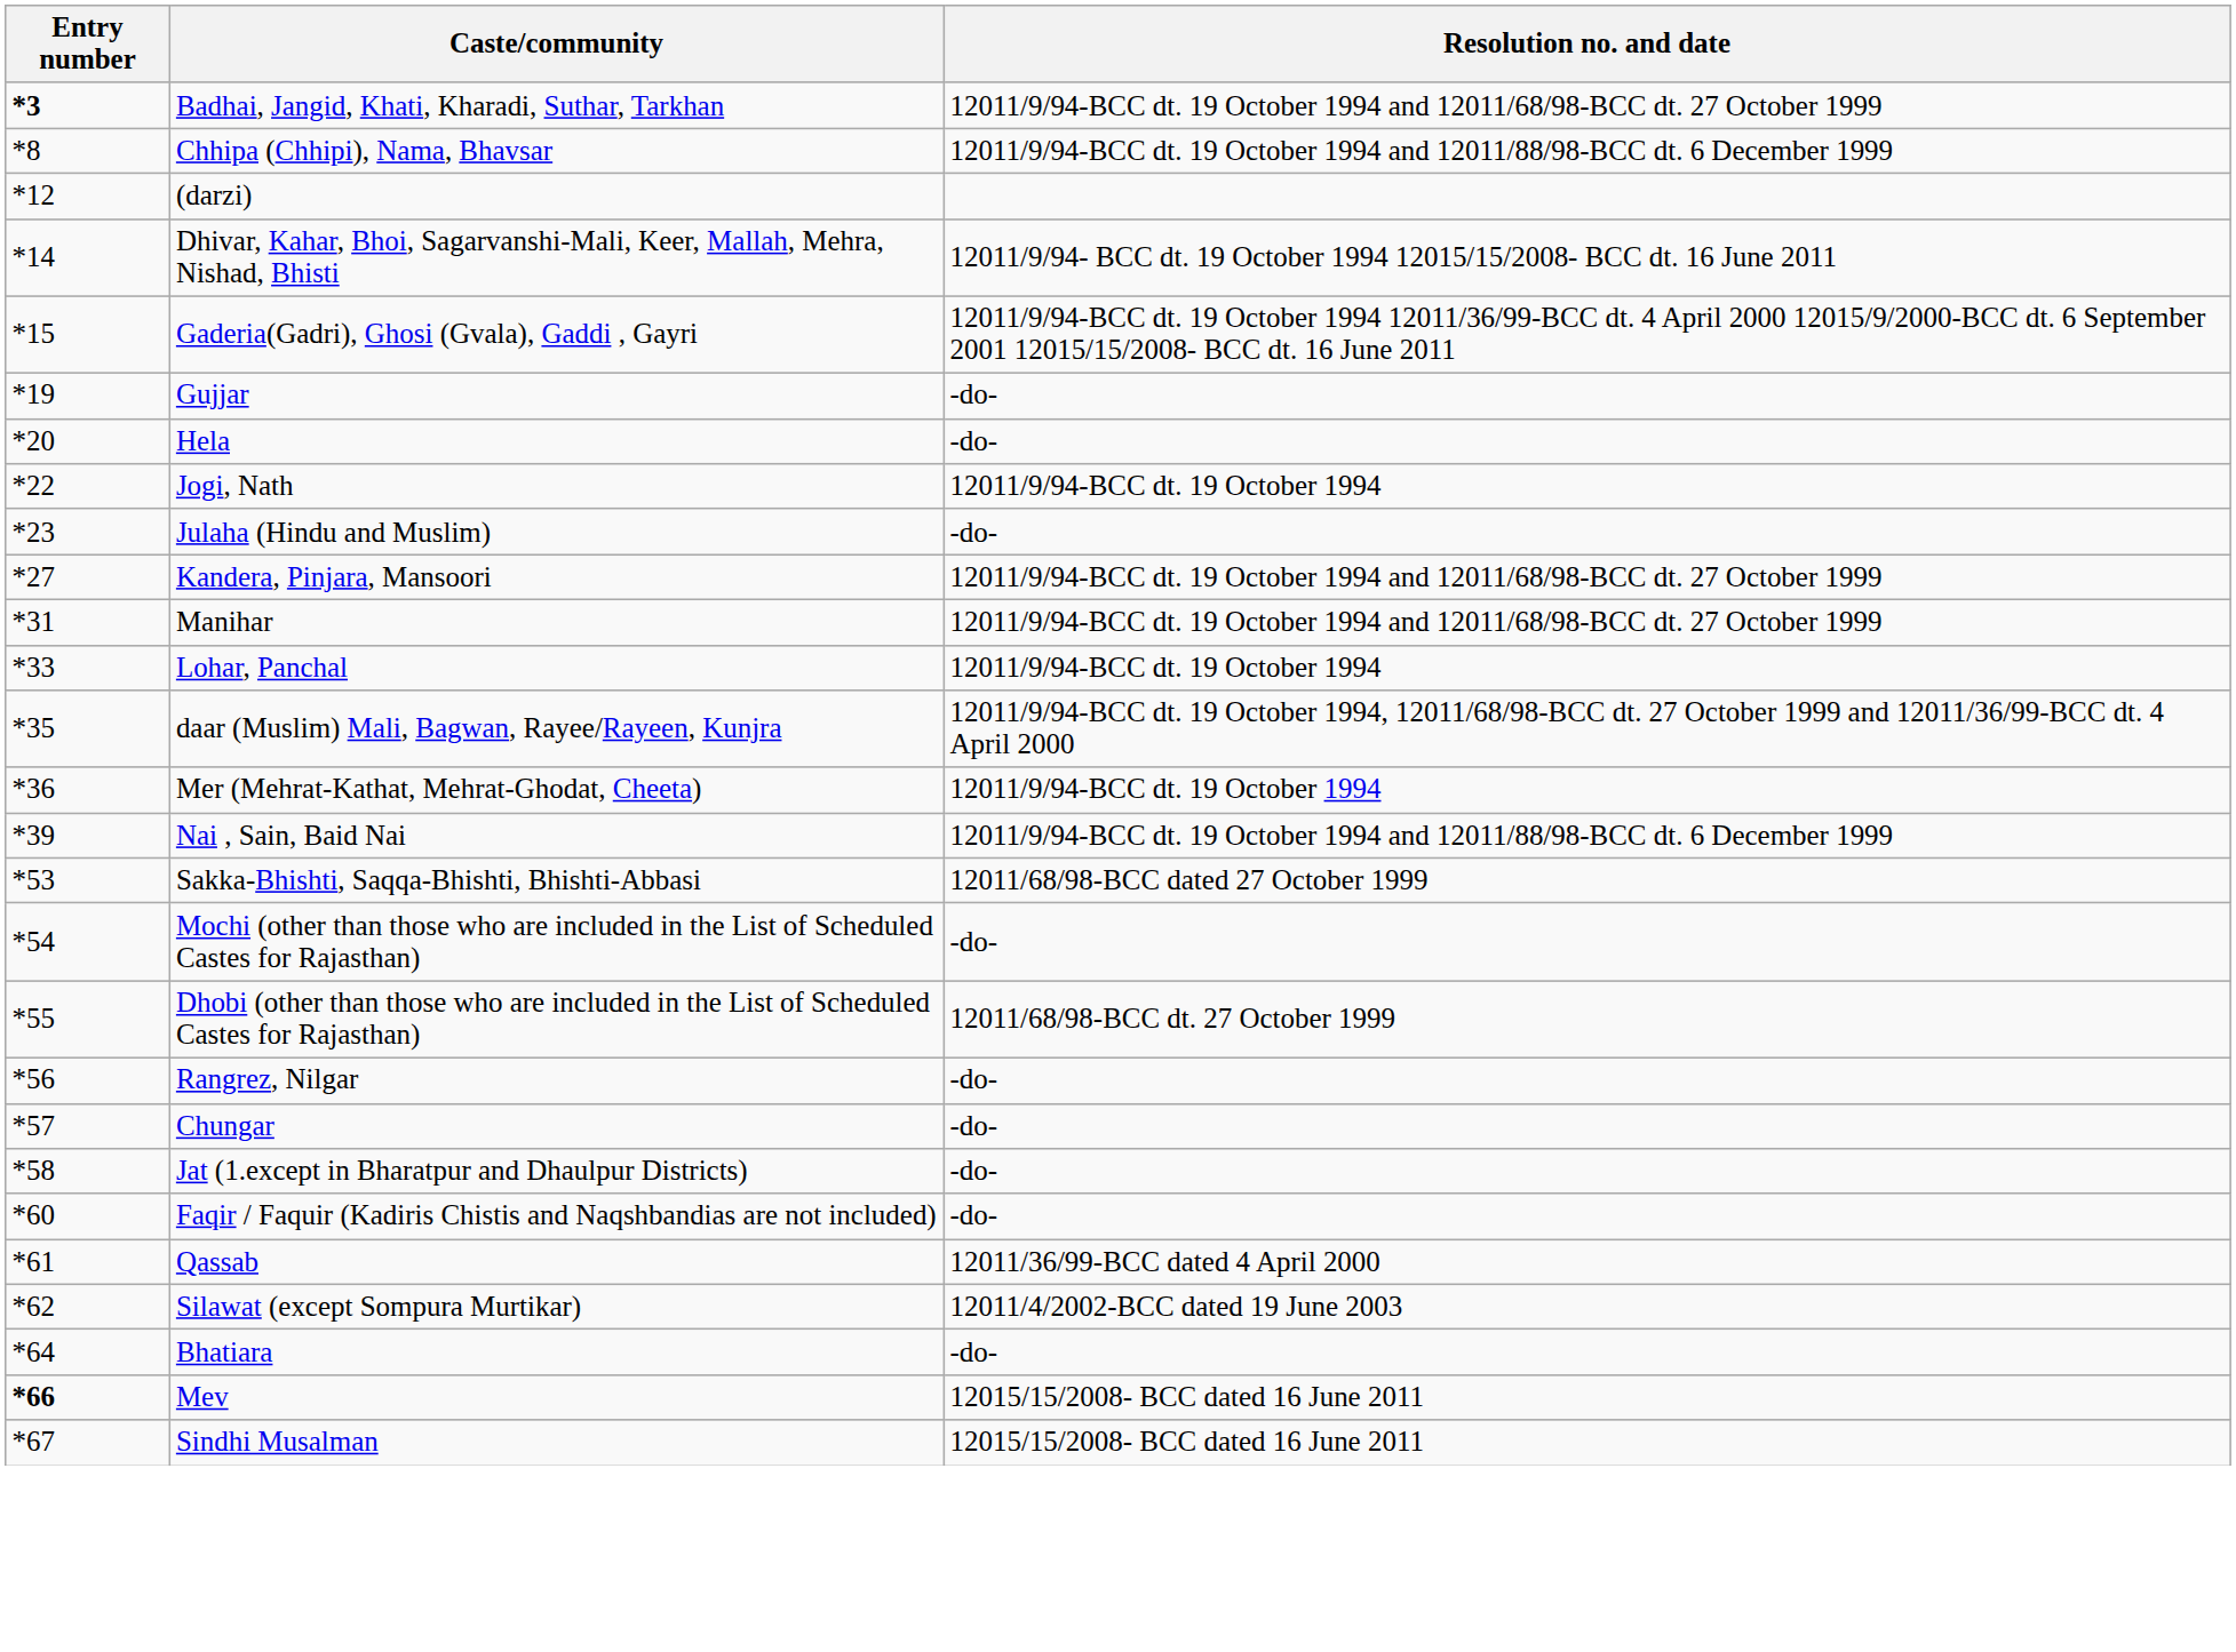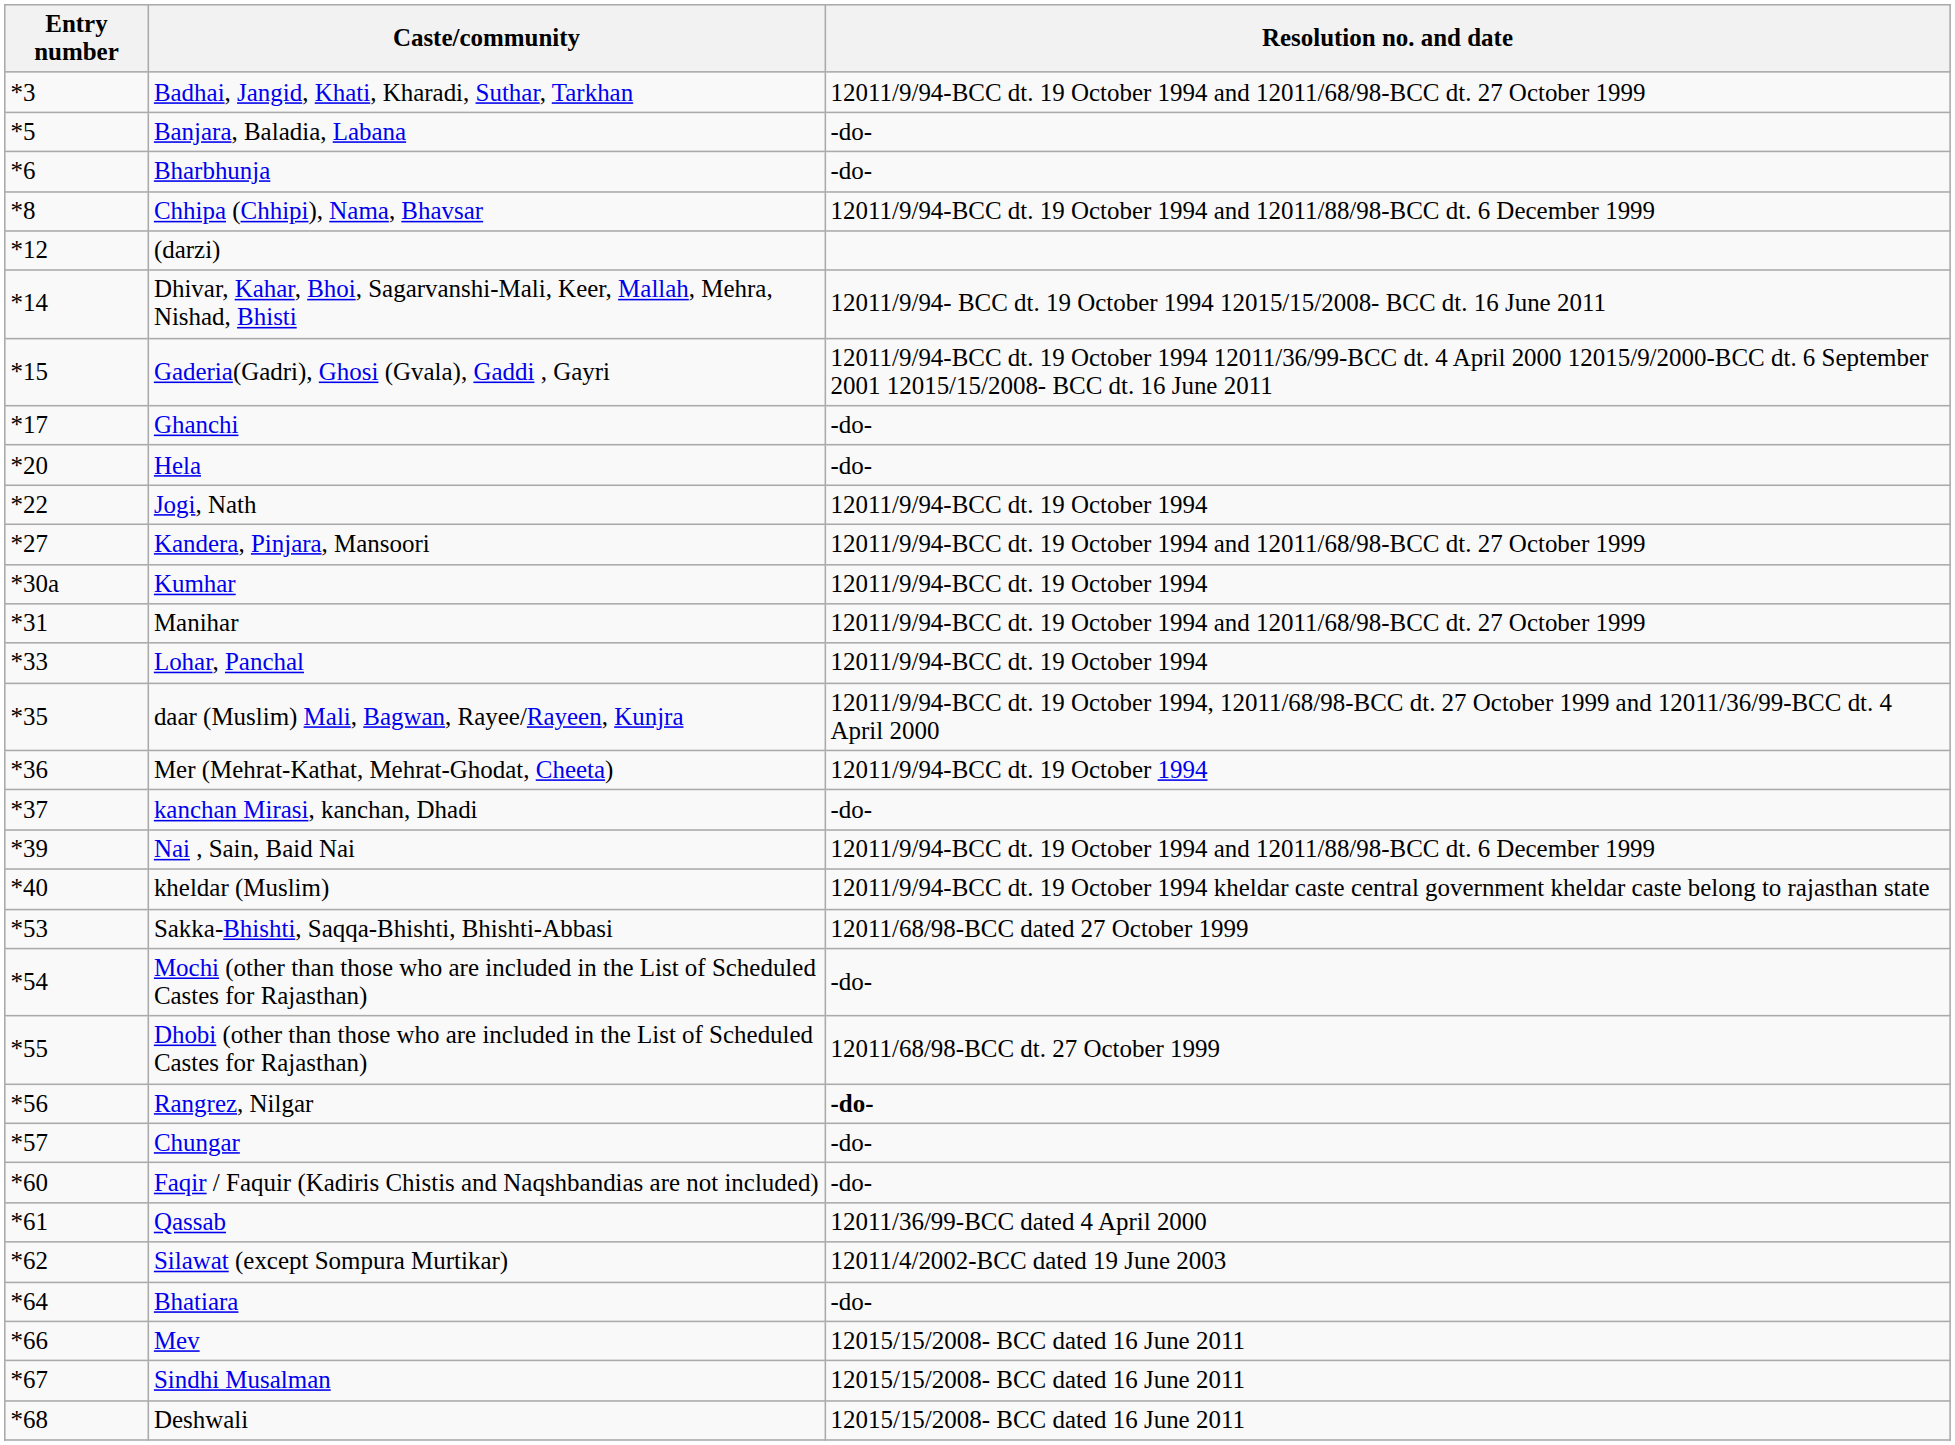 <table class="wikitable">
 <tr>
 <th>Entry number</th>
 <th>Caste/community</th>
 <th>Resolution no. and date</th>
 </tr>
 <tr>
-<td><strong>*3</strong></td>
+<td>*3</td>
 <td><a href='#'>Badhai</a>, <a href='#'>Jangid</a>, <a href='#'>Khati</a>, Kharadi, <a href='#'>Suthar</a>, <a href='#'>Tarkhan</a></td>
 <td>12011/9/94-BCC dt. 19 October 1994 and 12011/68/98-BCC dt. 27 October 1999</td>
+</tr>
+<tr>
+<td>*5</td>
+<td><a href='#'>Banjara</a>, Baladia, <a href='#'>Labana</a></td>
+<td>-do-</td>
+</tr>
+<tr>
+<td>*6</td>
+<td><a href='#'>Bharbhunja</a></td>
+<td>-do-</td>
 </tr>
 <tr>
 <td>*8</td>
 <td><a href='#'>Chhipa</a> (<a href='#'>Chhipi</a>), <a href='#'>Nama</a>, <a href='#'>Bhavsar</a></td>
 <td>12011/9/94-BCC dt. 19 October 1994 and 12011/88/98-BCC dt. 6 December 1999</td>
 </tr>
 <tr>
 <td>*12</td>
 <td>(darzi)</td>
 </tr>
 <tr>
 <td>*14</td>
 <td>Dhivar, <a href='#'>Kahar</a>, <a href='#'>Bhoi</a>, Sagarvanshi-Mali, Keer, <a href='#'>Mallah</a>, Mehra, Nishad, <a href='#'>Bhisti</a></td>
 <td>12011/9/94- BCC dt. 19 October 1994 12015/15/2008- BCC dt. 16 June 2011</td>
 </tr>
 <tr>
 <td>*15</td>
 <td><a href='#'>Gaderia</a>(Gadri), <a href='#'>Ghosi</a> (Gvala), <a href='#'>Gaddi</a> , Gayri</td>
 <td>12011/9/94-BCC dt. 19 October 1994 12011/36/99-BCC dt. 4 April 2000 12015/9/2000-BCC dt. 6 September 2001 12015/15/2008- BCC dt. 16 June 2011</td>
 </tr>
 <tr>
-<td>*19</td>
-<td><a href='#'>Gujjar</a></td>
+<td>*17</td>
+<td><a href='#'>Ghanchi</a></td>
 <td>-do-</td>
 </tr>
 <tr>
 <td>*20</td>
 <td><a href='#'>Hela</a></td>
 <td>-do-</td>
 </tr>
 <tr>
 <td>*22</td>
 <td><a href='#'>Jogi</a>, Nath</td>
 <td>12011/9/94-BCC dt. 19 October 1994</td>
 </tr>
 <tr>
-<td>*23</td>
-<td><a href='#'>Julaha</a> (Hindu and Muslim)</td>
-<td>-do-</td>
-</tr>
-<tr>
 <td>*27</td>
 <td><a href='#'>Kandera</a>, <a href='#'>Pinjara</a>, Mansoori</td>
 <td>12011/9/94-BCC dt. 19 October 1994 and 12011/68/98-BCC dt. 27 October 1999</td>
+</tr>
+<tr>
+<td>*30a</td>
+<td><a href='#'>Kumhar</a></td>
+<td>12011/9/94-BCC dt. 19 October 1994</td>
 </tr>
 <tr>
 <td>*31</td>
 <td>Manihar</td>
 <td>12011/9/94-BCC dt. 19 October 1994 and 12011/68/98-BCC dt. 27 October 1999</td>
 </tr>
 <tr>
 <td>*33</td>
 <td><a href='#'>Lohar</a>, <a href='#'>Panchal</a></td>
 <td>12011/9/94-BCC dt. 19 October 1994</td>
 </tr>
 <tr>
 <td>*35</td>
 <td>daar (Muslim) <a href='#'>Mali</a>, <a href='#'>Bagwan</a>, Rayee/<a href='#'>Rayeen</a>, <a href='#'>Kunjra</a></td>
 <td>12011/9/94-BCC dt. 19 October 1994, 12011/68/98-BCC dt. 27 October 1999 and 12011/36/99-BCC dt. 4 April 2000</td>
 </tr>
 <tr>
 <td>*36</td>
 <td>Mer (Mehrat-Kathat, Mehrat-Ghodat, <a href='#'>Cheeta</a>)</td>
 <td>12011/9/94-BCC dt. 19 October <a href='#'>1994</a></td>
 </tr>
 <tr>
+<td>*37</td>
+<td><a href='#'>kanchan Mirasi</a>, kanchan, Dhadi</td>
+<td>-do-</td>
+</tr>
+<tr>
 <td>*39</td>
 <td><a href='#'>Nai</a> , Sain, Baid Nai</td>
 <td>12011/9/94-BCC dt. 19 October 1994 and 12011/88/98-BCC dt. 6 December 1999</td>
+</tr>
+<tr>
+<td>*40</td>
+<td>kheldar (Muslim)</td>
+<td>12011/9/94-BCC dt. 19 October 1994 kheldar caste central government kheldar caste belong to rajasthan state</td>
 </tr>
 <tr>
 <td>*53</td>
 <td>Sakka-<a href='#'>Bhishti</a>, Saqqa-Bhishti, Bhishti-Abbasi</td>
 <td>12011/68/98-BCC dated 27 October 1999</td>
 </tr>
 <tr>
 <td>*54</td>
 <td><a href='#'>Mochi</a>      (other than those who are included in the List of Scheduled Castes for Rajasthan)</td>
 <td>-do-</td>
 </tr>
 <tr>
 <td>*55</td>
 <td><a href='#'>Dhobi</a>        (other than those who are included in the List of Scheduled Castes for Rajasthan)</td>
 <td>12011/68/98-BCC dt. 27 October 1999</td>
 </tr>
 <tr>
 <td>*56</td>
 <td><a href='#'>Rangrez</a>, Nilgar</td>
-<td>-do-</td>
+<td><strong>-do-</strong></td>
 </tr>
 <tr>
 <td>*57</td>
 <td><a href='#'>Chungar</a></td>
-<td>-do-</td>
-</tr>
-<tr>
-<td>*58</td>
-<td><a href='#'>Jat</a> (1.except in Bharatpur and Dhaulpur Districts)</td>
 <td>-do-</td>
 </tr>
 <tr>
 <td>*60</td>
 <td><a href='#'>Faqir</a> / Faquir (Kadiris Chistis and Naqshbandias are not included)</td>
 <td>-do-</td>
 </tr>
 <tr>
 <td>*61</td>
 <td><a href='#'>Qassab</a></td>
 <td>12011/36/99-BCC dated 4 April 2000</td>
 </tr>
 <tr>
 <td>*62</td>
 <td><a href='#'>Silawat</a> (except Sompura Murtikar)</td>
 <td>12011/4/2002-BCC dated 19 June 2003</td>
 </tr>
 <tr>
 <td>*64</td>
 <td><a href='#'>Bhatiara</a></td>
 <td>-do-</td>
 </tr>
 <tr>
-<td><strong>*66</strong></td>
+<td>*66</td>
 <td><a href='#'>Mev</a></td>
 <td>12015/15/2008- BCC dated 16 June 2011</td>
 </tr>
 <tr>
 <td>*67</td>
 <td><a href='#'>Sindhi Musalman</a></td>
 <td>12015/15/2008- BCC dated 16 June 2011</td>
 </tr>
+<tr>
+<td>*68</td>
+<td>Deshwali</td>
+<td>12015/15/2008- BCC dated 16 June 2011</td>
+</tr>
 </table>
